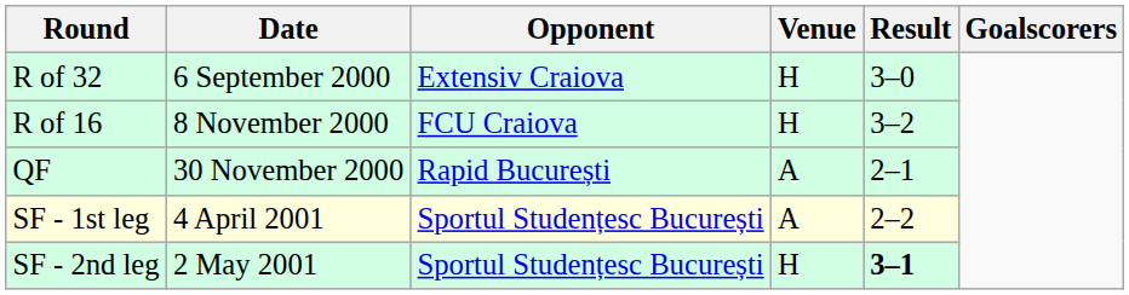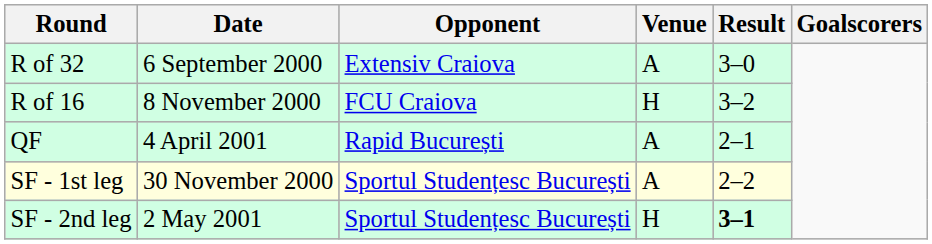 <table class="wikitable">
 <tr>
 <th>Round</th>
 <th>Date</th>
 <th>Opponent</th>
 <th>Venue</th>
 <th>Result</th>
 <th>Goalscorers</th>
 </tr>
 <tr style="background-color: #d0ffe3;">
 <td>R of 32</td>
 <td>6 September 2000</td>
 <td><a href='#'>Extensiv Craiova</a></td>
-<td>H</td>
+<td>A</td>
 <td>3–0</td>
 </tr>
 <tr style="background-color: #d0ffe3;">
 <td>R of 16</td>
 <td>8 November 2000</td>
 <td><a href='#'>FCU Craiova</a></td>
 <td>H</td>
 <td>3–2</td>
 </tr>
 <tr style="background-color: #d0ffe3;">
 <td>QF</td>
-<td>30 November 2000</td>
+<td>4 April 2001</td>
 <td><a href='#'>Rapid București</a></td>
 <td>A</td>
 <td>2–1</td>
 </tr>
 <tr style="background-color: #ffffdd;"|>
 <td>SF - 1st leg</td>
-<td>4 April 2001</td>
+<td>30 November 2000</td>
 <td><a href='#'>Sportul Studențesc București</a></td>
 <td>A</td>
 <td>2–2</td>
 </tr>
 <tr style="background-color: #d0ffe3;">
 <td>SF - 2nd leg</td>
 <td>2 May 2001</td>
 <td><a href='#'>Sportul Studențesc București</a></td>
 <td>H</td>
 <td><strong>3–1</strong></td>
 </tr>
 </table>
